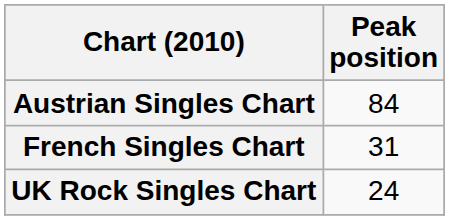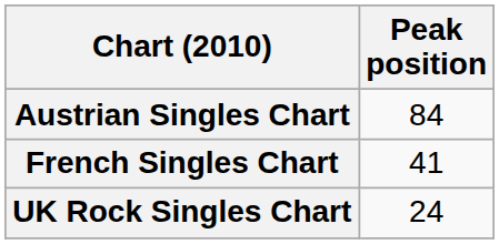 <table class="wikitable sortable plainrowheaders" style="text-align:center">
 <tr>
 <th scope="col">Chart (2010)</th>
 <th scope="col">Peak<br>position</th>
 </tr>
 <tr>
 <th scope="row">Austrian Singles Chart</th>
 <td>84</td>
 </tr>
 <tr>
 <th scope="row">French Singles Chart</th>
-<td>31</td>
+<td>41</td>
 </tr>
 <tr>
 <th scope="row">UK Rock Singles Chart</th>
 <td>24</td>
 </tr>
 </table>
